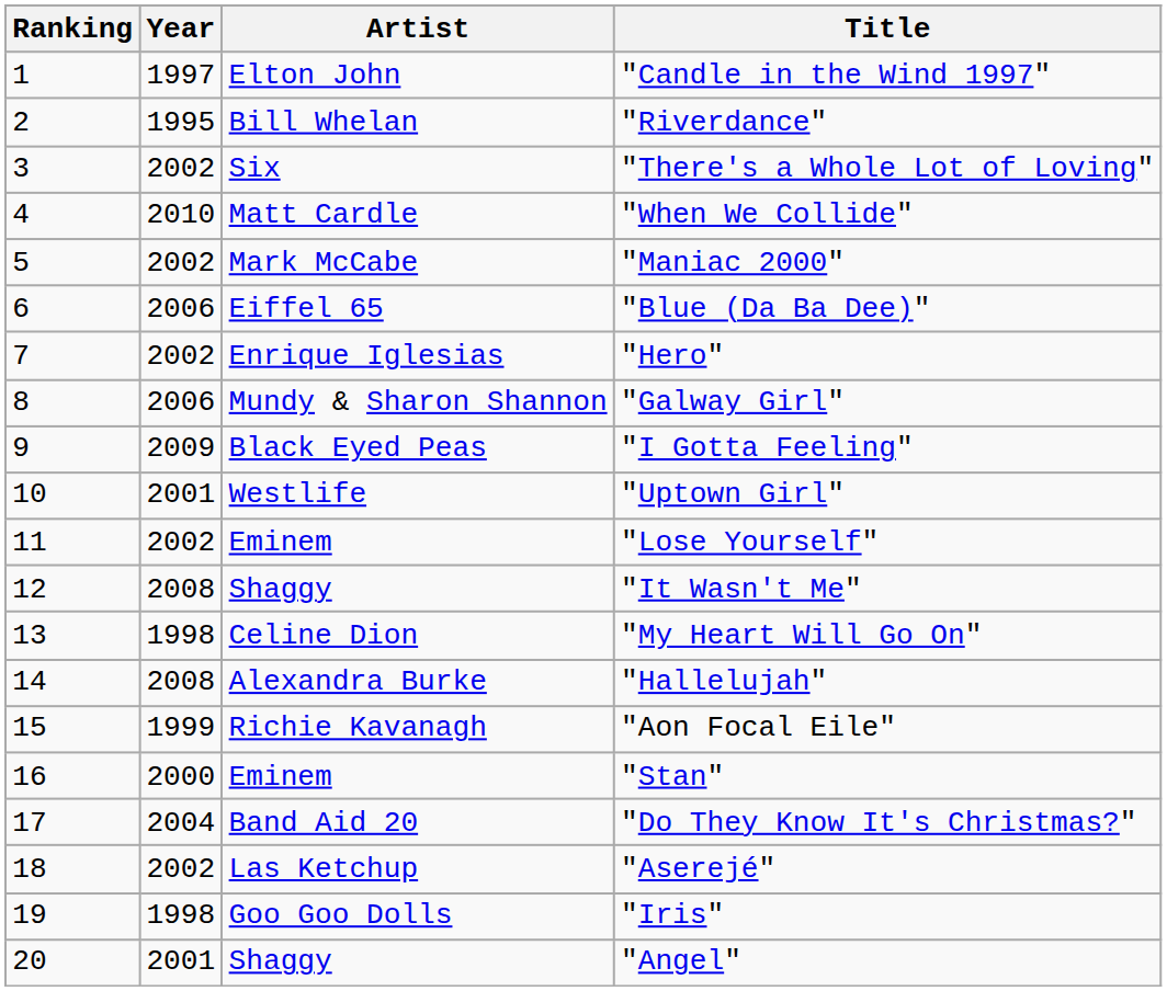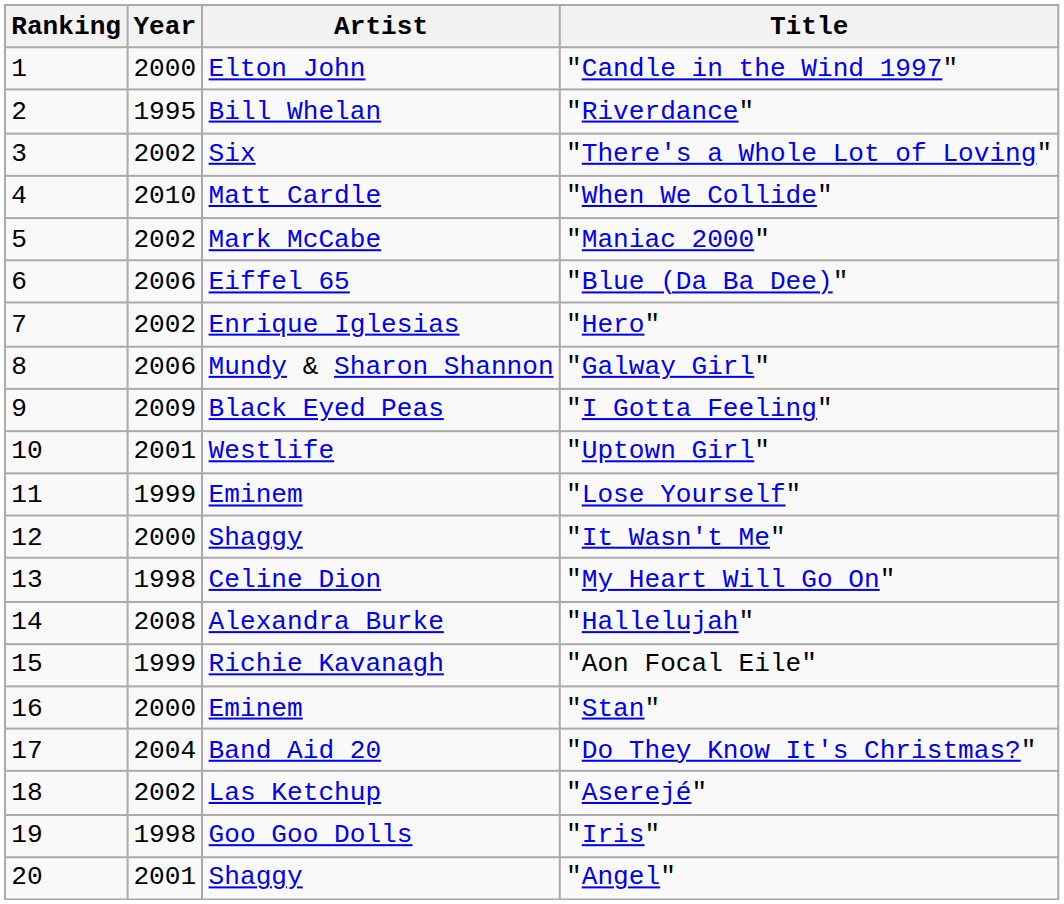 <table class="wikitable">
 <tr>
 </tr>
 <tr>
 <th>Ranking</th>
 <th>Year</th>
 <th>Artist</th>
 <th>Title</th>
 </tr>
 <tr>
 <td>1</td>
-<td>1997</td>
+<td>2000</td>
 <td><a href='#'>Elton John</a></td>
 <td>"<a href='#'>Candle in the Wind 1997</a>"</td>
 </tr>
 <tr>
 <td>2</td>
 <td>1995</td>
 <td><a href='#'>Bill Whelan</a></td>
 <td>"<a href='#'>Riverdance</a>"</td>
 </tr>
 <tr>
 <td>3</td>
 <td>2002</td>
 <td><a href='#'>Six</a></td>
 <td>"<a href='#'>There's a Whole Lot of Loving</a>"</td>
 </tr>
 <tr>
 <td>4</td>
 <td>2010</td>
 <td><a href='#'>Matt Cardle</a></td>
 <td>"<a href='#'>When We Collide</a>"</td>
 </tr>
 <tr>
 <td>5</td>
 <td>2002</td>
 <td><a href='#'>Mark McCabe</a></td>
 <td>"<a href='#'>Maniac 2000</a>"</td>
 </tr>
 <tr>
 <td>6</td>
 <td>2006</td>
 <td><a href='#'>Eiffel 65</a></td>
 <td>"<a href='#'>Blue (Da Ba Dee)</a>"</td>
 </tr>
 <tr>
 <td>7</td>
 <td>2002</td>
 <td><a href='#'>Enrique Iglesias</a></td>
 <td>"<a href='#'>Hero</a>"</td>
 </tr>
 <tr>
 <td>8</td>
 <td>2006</td>
 <td><a href='#'>Mundy</a> & <a href='#'>Sharon Shannon</a></td>
 <td>"<a href='#'>Galway Girl</a>"</td>
 </tr>
 <tr>
 <td>9</td>
 <td>2009</td>
 <td><a href='#'>Black Eyed Peas</a></td>
 <td>"<a href='#'>I Gotta Feeling</a>"</td>
 </tr>
 <tr>
 <td>10</td>
 <td>2001</td>
 <td><a href='#'>Westlife</a></td>
 <td>"<a href='#'>Uptown Girl</a>"</td>
 </tr>
 <tr>
 <td>11</td>
-<td>2002</td>
+<td>1999</td>
 <td><a href='#'>Eminem</a></td>
 <td>"<a href='#'>Lose Yourself</a>"</td>
 </tr>
 <tr>
 <td>12</td>
-<td>2008</td>
+<td>2000</td>
 <td><a href='#'>Shaggy</a></td>
 <td>"<a href='#'>It Wasn't Me</a>"</td>
 </tr>
 <tr>
 <td>13</td>
 <td>1998</td>
 <td><a href='#'>Celine Dion</a></td>
 <td>"<a href='#'>My Heart Will Go On</a>"</td>
 </tr>
 <tr>
 <td>14</td>
 <td>2008</td>
 <td><a href='#'>Alexandra Burke</a></td>
 <td>"<a href='#'>Hallelujah</a>"</td>
 </tr>
 <tr>
 <td>15</td>
 <td>1999</td>
 <td><a href='#'>Richie Kavanagh</a></td>
 <td>"Aon Focal Eile"</td>
 </tr>
 <tr>
 <td>16</td>
 <td>2000</td>
 <td><a href='#'>Eminem</a></td>
 <td>"<a href='#'>Stan</a>"</td>
 </tr>
 <tr>
 <td>17</td>
 <td>2004</td>
 <td><a href='#'>Band Aid 20</a></td>
 <td>"<a href='#'>Do They Know It's Christmas?</a>"</td>
 </tr>
 <tr>
 <td>18</td>
 <td>2002</td>
 <td><a href='#'>Las Ketchup</a></td>
 <td>"<a href='#'>Aserejé</a>"</td>
 </tr>
 <tr>
 <td>19</td>
 <td>1998</td>
 <td><a href='#'>Goo Goo Dolls</a></td>
 <td>"<a href='#'>Iris</a>"</td>
 </tr>
 <tr>
 <td>20</td>
 <td>2001</td>
 <td><a href='#'>Shaggy</a></td>
 <td>"<a href='#'>Angel</a>"</td>
 </tr>
 </table>
